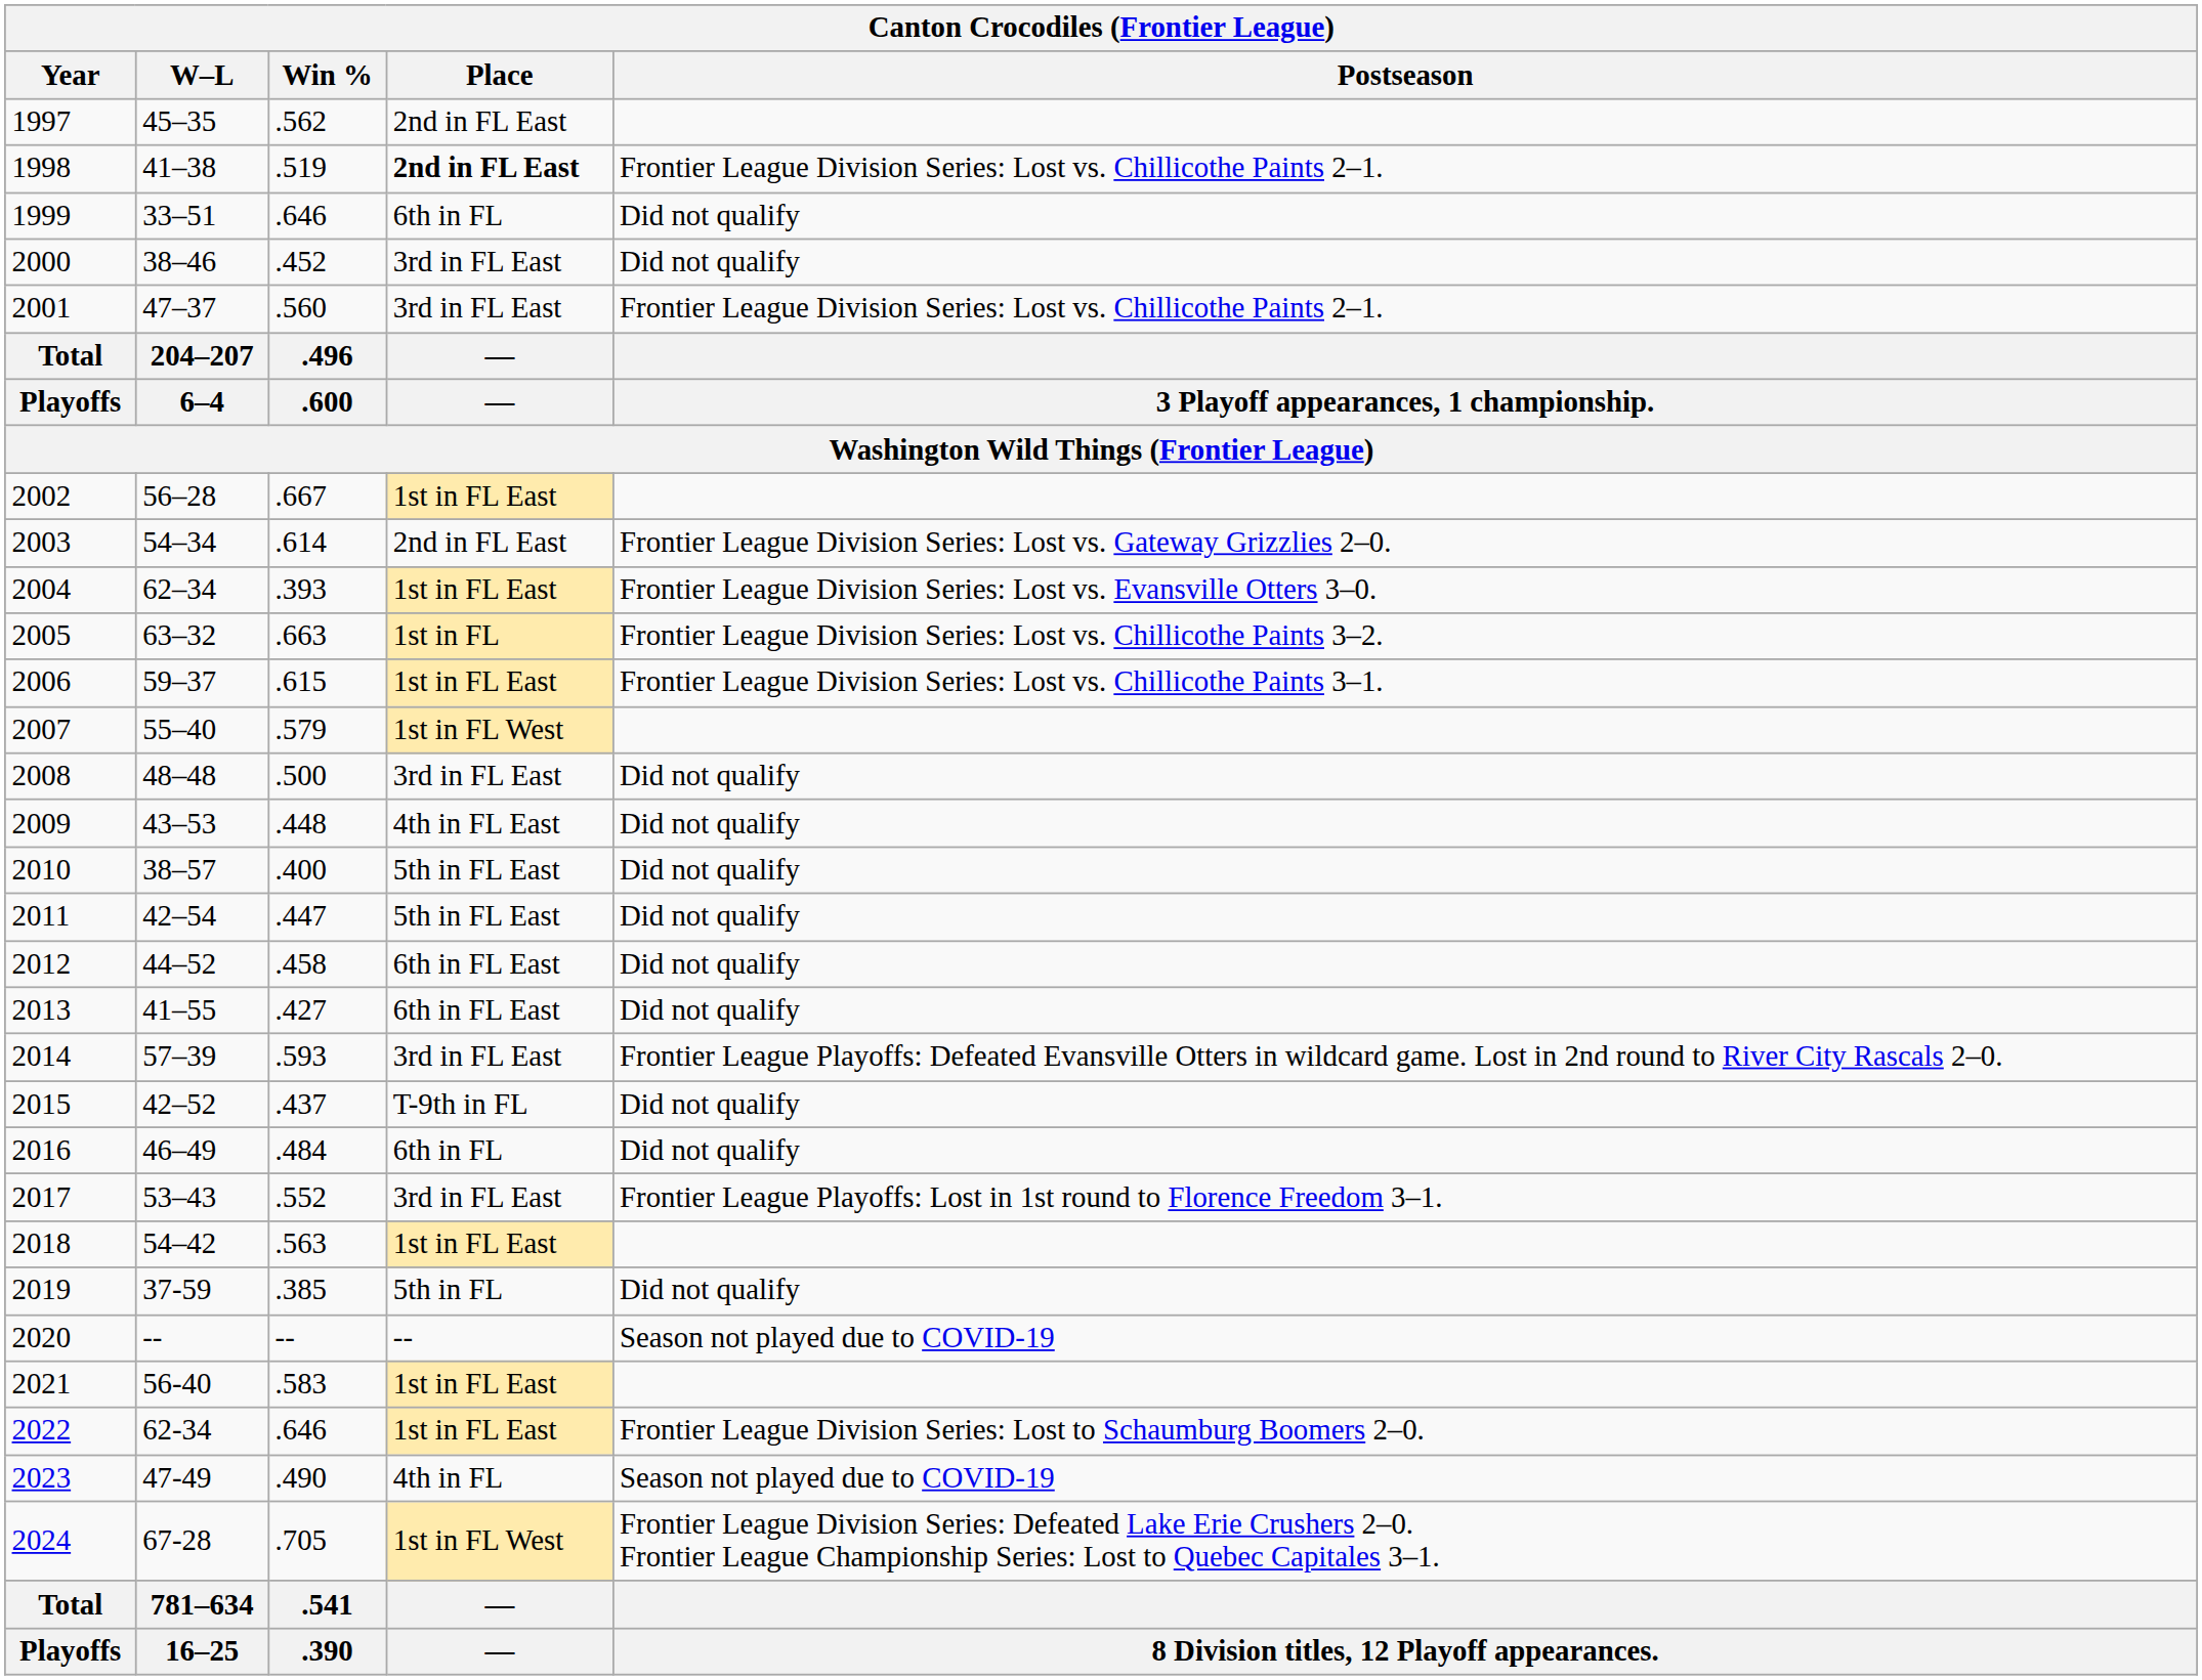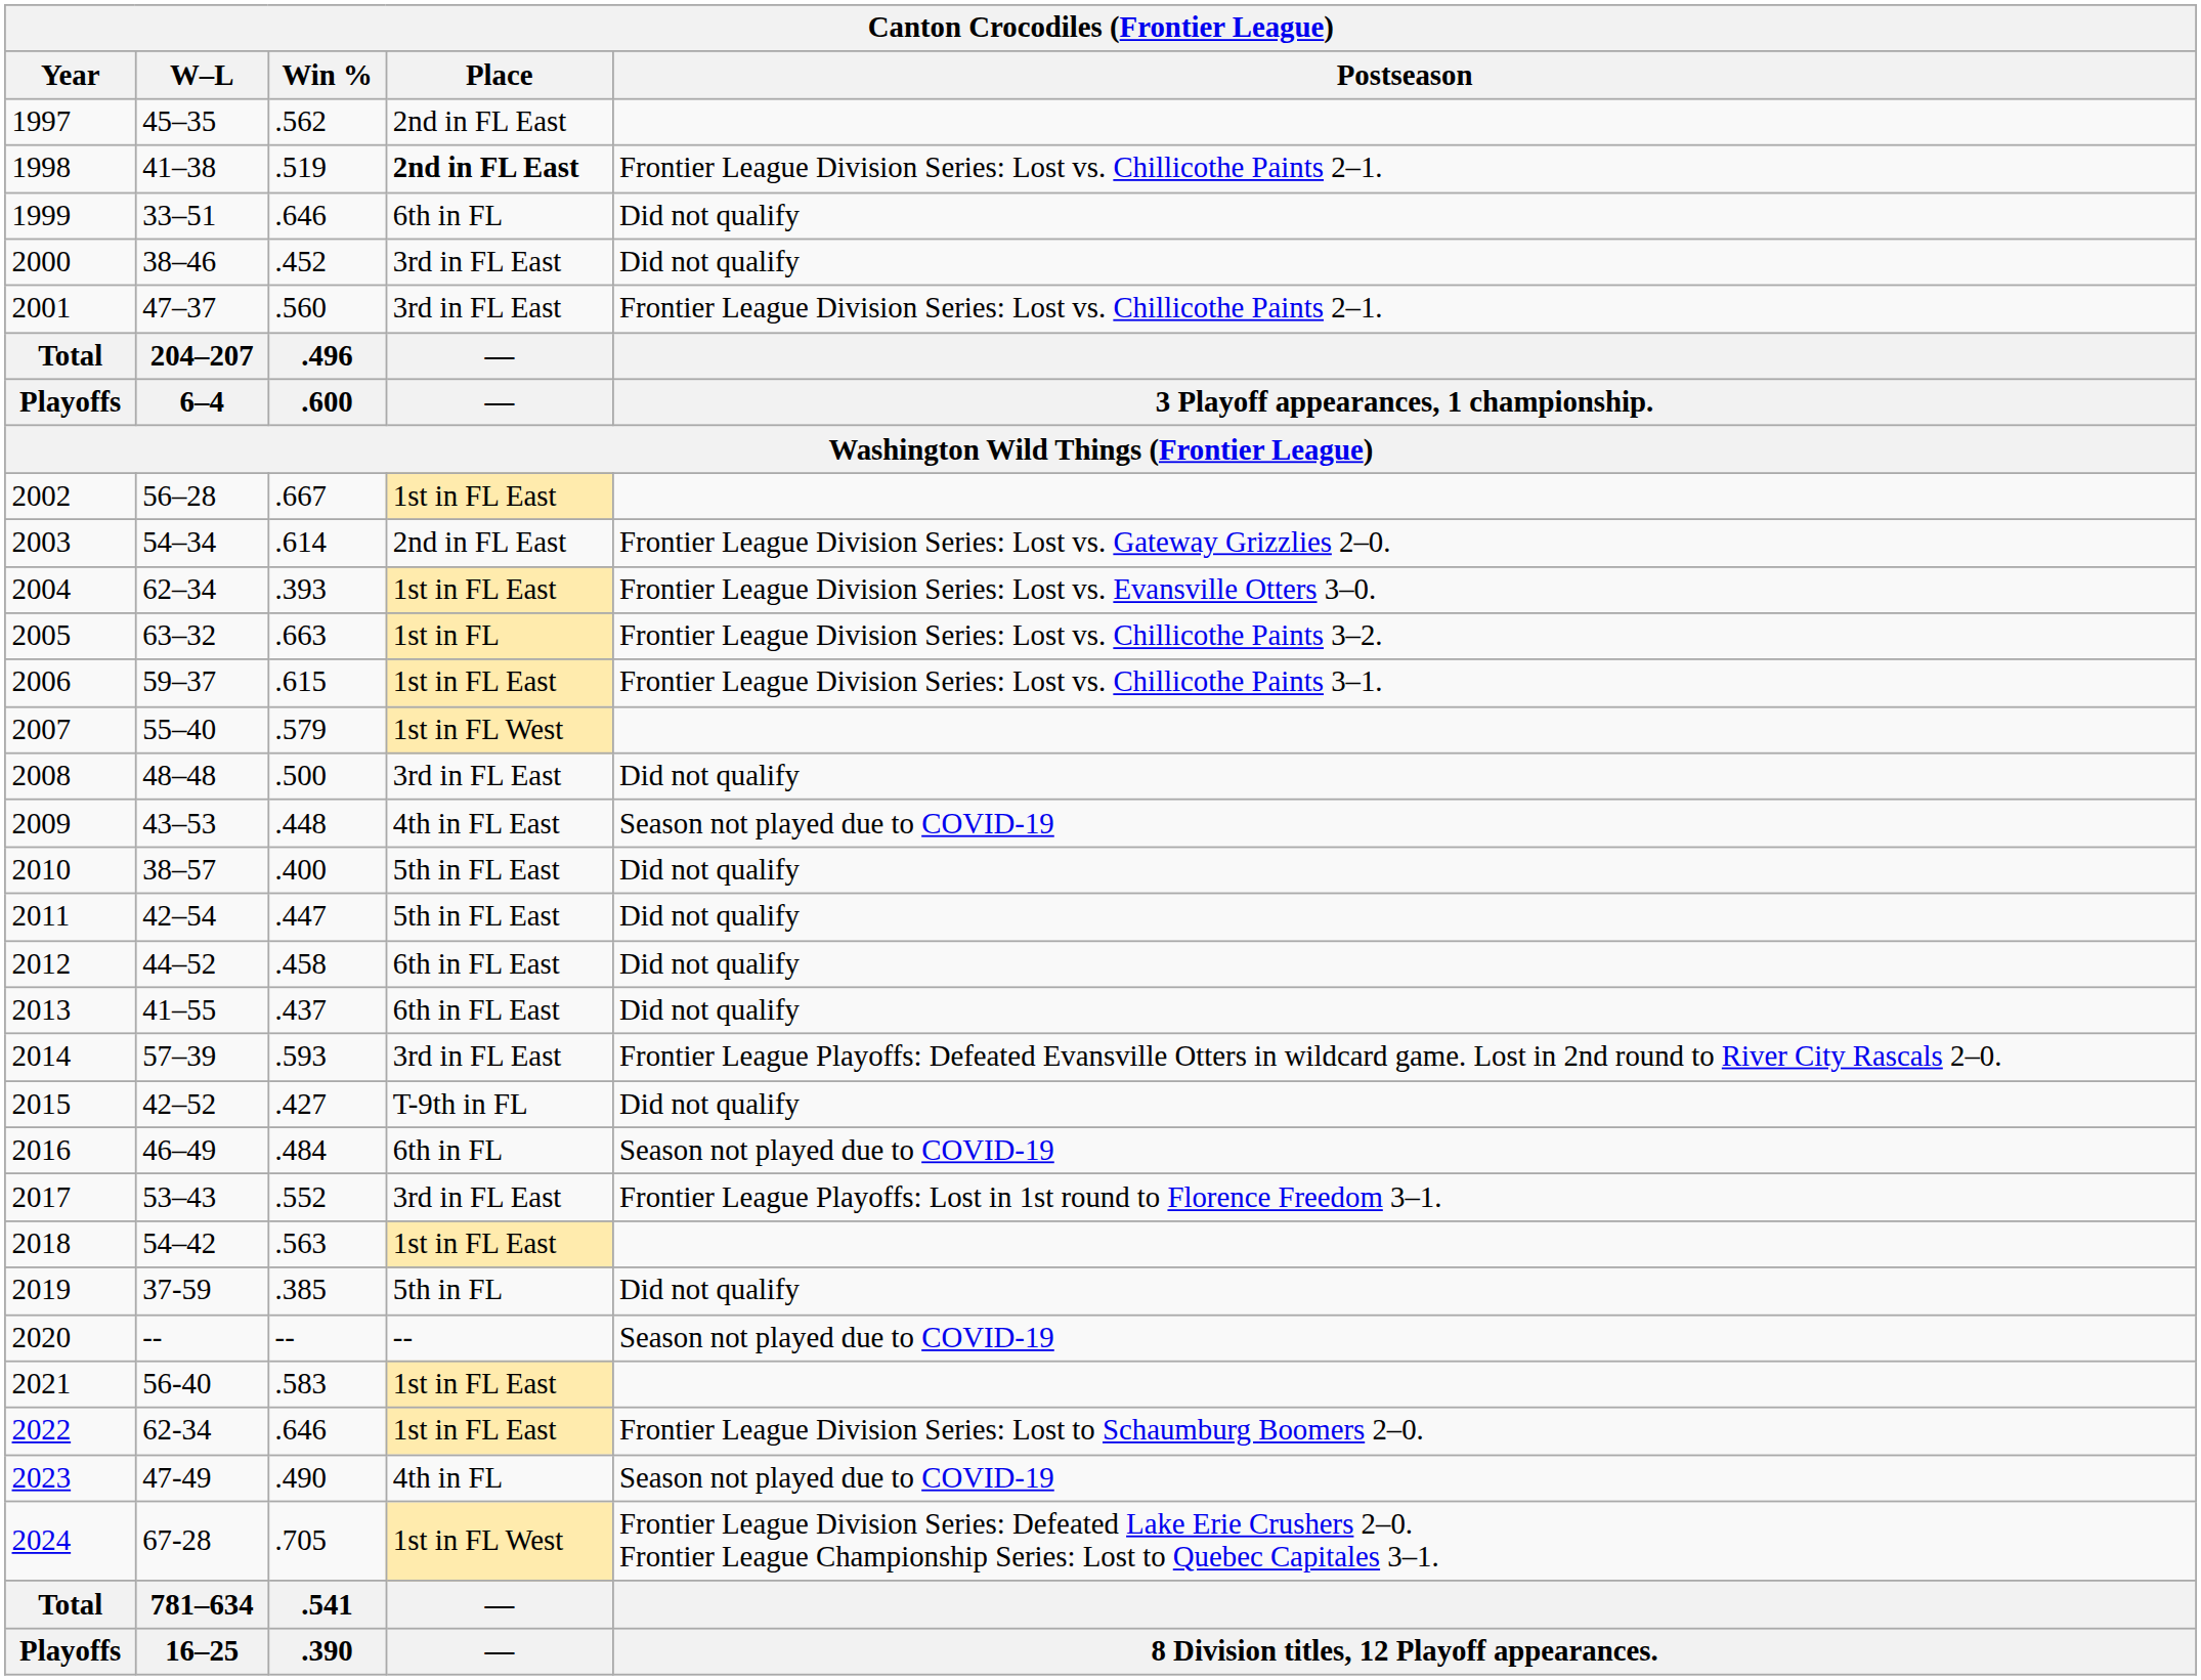 <table class="wikitable" width="60%">
 <tr>
 <th colspan="5">Canton Crocodiles (<a href='#'>Frontier League</a>)</th>
 </tr>
 <tr>
 <th>Year</th>
 <th>W–L</th>
 <th>Win %</th>
 <th>Place</th>
 <th>Postseason</th>
 </tr>
 <tr>
 <td>1997</td>
 <td>45–35</td>
 <td>.562</td>
 <td>2nd in FL East</td>
 <td></td>
 </tr>
 <tr>
 <td>1998</td>
 <td>41–38</td>
 <td>.519</td>
 <td><strong>2nd in FL East</strong></td>
 <td>Frontier League Division Series: Lost vs. <a href='#'>Chillicothe Paints</a> 2–1.</td>
 </tr>
 <tr>
 <td>1999</td>
 <td>33–51</td>
 <td>.646</td>
 <td>6th in FL</td>
 <td>Did not qualify</td>
 </tr>
 <tr>
 <td>2000</td>
 <td>38–46</td>
 <td>.452</td>
 <td>3rd in FL East</td>
 <td>Did not qualify</td>
 </tr>
 <tr>
 <td>2001</td>
 <td>47–37</td>
 <td>.560</td>
 <td>3rd in FL East</td>
 <td>Frontier League Division Series: Lost vs. <a href='#'>Chillicothe Paints</a> 2–1.</td>
 </tr>
 <tr>
 <th><strong>Total</strong></th>
 <th><strong>204–207</strong></th>
 <th><strong>.496</strong></th>
 <th>—</th>
 <th></th>
 </tr>
 <tr>
 <th><strong>Playoffs</strong></th>
 <th><strong>6–4</strong></th>
 <th><strong>.600</strong></th>
 <th>—</th>
 <th><strong>3 Playoff appearances, 1 championship.</strong></th>
 </tr>
 <tr>
 <th colspan="5" align="center">Washington Wild Things (<a href='#'>Frontier League</a>)</th>
 </tr>
 <tr>
 <td>2002</td>
 <td>56–28</td>
 <td>.667</td>
 <td bgcolor="FFEBAD">1st in FL East</td>
 <td></td>
 </tr>
 <tr>
 <td>2003</td>
 <td>54–34</td>
 <td>.614</td>
 <td>2nd in FL East</td>
 <td>Frontier League Division Series: Lost vs. <a href='#'>Gateway Grizzlies</a> 2–0.</td>
 </tr>
 <tr>
 <td>2004</td>
 <td>62–34</td>
 <td>.393</td>
 <td bgcolor="FFEBAD">1st in FL East</td>
 <td>Frontier League Division Series: Lost vs. <a href='#'>Evansville Otters</a> 3–0.</td>
 </tr>
 <tr>
 <td>2005</td>
 <td>63–32</td>
 <td>.663</td>
 <td bgcolor="FFEBAD">1st in FL</td>
 <td>Frontier League Division Series: Lost vs. <a href='#'>Chillicothe Paints</a> 3–2.</td>
 </tr>
 <tr>
 <td>2006</td>
 <td>59–37</td>
 <td>.615</td>
 <td bgcolor="FFEBAD">1st in FL East</td>
 <td>Frontier League Division Series: Lost vs. <a href='#'>Chillicothe Paints</a> 3–1.</td>
 </tr>
 <tr>
 <td>2007</td>
 <td>55–40</td>
 <td>.579</td>
 <td bgcolor="FFEBAD">1st in FL West</td>
 <td></td>
 </tr>
 <tr>
 <td>2008</td>
 <td>48–48</td>
 <td>.500</td>
 <td>3rd in FL East</td>
 <td>Did not qualify</td>
 </tr>
 <tr>
 <td>2009</td>
 <td>43–53</td>
 <td>.448</td>
 <td>4th in FL East</td>
-<td>Did not qualify</td>
+<td>Season not played due to <a href='#'>COVID-19</a></td>
 </tr>
 <tr>
 <td>2010</td>
 <td>38–57</td>
 <td>.400</td>
 <td>5th in FL East</td>
 <td>Did not qualify</td>
 </tr>
 <tr>
 <td>2011</td>
 <td>42–54</td>
 <td>.447</td>
 <td>5th in FL East</td>
 <td>Did not qualify</td>
 </tr>
 <tr>
 <td>2012</td>
 <td>44–52</td>
 <td>.458</td>
 <td>6th in FL East</td>
 <td>Did not qualify</td>
 </tr>
 <tr>
 <td>2013</td>
 <td>41–55</td>
-<td>.427</td>
+<td>.437</td>
 <td>6th in FL East</td>
 <td>Did not qualify</td>
 </tr>
 <tr>
 <td>2014</td>
 <td>57–39</td>
 <td>.593</td>
 <td>3rd in FL East</td>
 <td>Frontier League Playoffs: Defeated Evansville Otters in wildcard game. Lost in 2nd round to <a href='#'>River City Rascals</a> 2–0.</td>
 </tr>
 <tr>
 <td>2015</td>
 <td>42–52</td>
-<td>.437</td>
+<td>.427</td>
 <td>T-9th in FL</td>
 <td>Did not qualify</td>
 </tr>
 <tr>
 <td>2016</td>
 <td>46–49</td>
 <td>.484</td>
 <td>6th in FL</td>
-<td>Did not qualify</td>
+<td>Season not played due to <a href='#'>COVID-19</a></td>
 </tr>
 <tr>
 <td>2017</td>
 <td>53–43</td>
 <td>.552</td>
 <td>3rd in FL East</td>
 <td>Frontier League Playoffs: Lost in 1st round to <a href='#'>Florence Freedom</a> 3–1.</td>
 </tr>
 <tr>
 <td>2018</td>
 <td>54–42</td>
 <td>.563</td>
 <td bgcolor="FFEBAD">1st in FL East</td>
 <td></td>
 </tr>
 <tr>
 <td>2019</td>
 <td>37-59</td>
 <td>.385</td>
 <td>5th in FL</td>
 <td>Did not qualify</td>
 </tr>
 <tr>
 <td>2020</td>
 <td>--</td>
 <td>--</td>
 <td>--</td>
 <td>Season not played due to <a href='#'>COVID-19</a></td>
 </tr>
 <tr>
 <td>2021</td>
 <td>56-40</td>
 <td>.583</td>
 <td bgcolor="FFEBAD">1st in FL East</td>
 <td></td>
 </tr>
 <tr>
 <td><a href='#'>2022</a></td>
 <td>62-34</td>
 <td>.646</td>
 <td bgcolor="FFEBAD">1st in FL East</td>
 <td>Frontier League Division Series: Lost to <a href='#'>Schaumburg Boomers</a> 2–0.</td>
 </tr>
 <tr>
 <td><a href='#'>2023</a></td>
 <td>47-49</td>
 <td>.490</td>
 <td>4th in FL</td>
 <td>Season not played due to <a href='#'>COVID-19</a></td>
 </tr>
 <tr>
 <td><a href='#'>2024</a></td>
 <td>67-28</td>
 <td>.705</td>
 <td bgcolor="FFEBAD">1st in FL West</td>
 <td>Frontier League Division Series: Defeated <a href='#'>Lake Erie Crushers</a> 2–0. <br> Frontier League Championship Series: Lost to <a href='#'>Quebec Capitales</a> 3–1.</td>
 </tr>
 <tr>
 <th><strong>Total</strong></th>
 <th><strong>781–634</strong></th>
 <th><strong>.541</strong></th>
 <th>—</th>
 <th></th>
 </tr>
 <tr>
 <th><strong>Playoffs</strong></th>
 <th><strong>16–25</strong></th>
 <th><strong>.390</strong></th>
 <th>—</th>
 <th><strong>8 Division titles, 12 Playoff appearances.</strong></th>
 </tr>
 </table>
